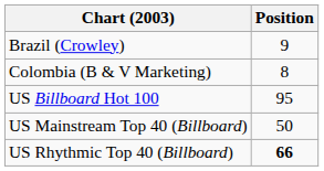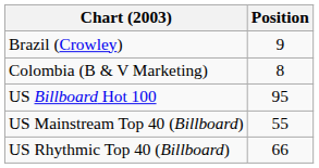 <table class="wikitable sortable">
 <tr>
 <th>Chart (2003)</th>
 <th>Position</th>
 </tr>
 <tr>
 <td>Brazil (<a href='#'>Crowley</a>)</td>
 <td align="center">9</td>
 </tr>
 <tr>
 <td>Colombia (B & V Marketing)</td>
 <td align="center">8</td>
 </tr>
 <tr>
 <td>US <a href='#'><em>Billboard</em> Hot 100</a></td>
 <td align="center">95</td>
 </tr>
 <tr>
 <td>US Mainstream Top 40 (<em>Billboard</em>)</td>
-<td align="center">50</td>
+<td align="center">55</td>
 </tr>
 <tr>
 <td>US Rhythmic Top 40 (<em>Billboard</em>)</td>
-<td align="center"><strong>66</strong></td>
+<td align="center">66</td>
 </tr>
 </table>
